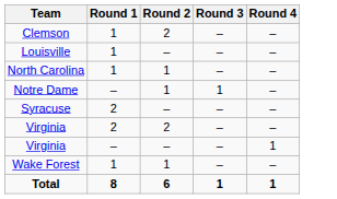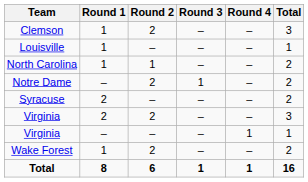 <table class="wikitable sortable" style="text-align:center;">
 <tr>
 <th>Team</th>
 <th>Round 1</th>
 <th>Round 2</th>
 <th>Round 3</th>
 <th>Round 4</th>
+<th>Total</th>
 </tr>
 <tr>
 <td><a href='#'>Clemson</a></td>
 <td>1</td>
 <td>2</td>
 <td>–</td>
 <td>–</td>
+<td>3</td>
 </tr>
 <tr>
 <td><a href='#'>Louisville</a></td>
 <td>1</td>
 <td>–</td>
 <td>–</td>
 <td>–</td>
+<td>1</td>
 </tr>
 <tr>
 <td><a href='#'>North Carolina</a></td>
 <td>1</td>
 <td>1</td>
 <td>–</td>
 <td>–</td>
+<td>2</td>
 </tr>
 <tr>
 <td><a href='#'>Notre Dame</a></td>
 <td>–</td>
-<td>1</td>
+<td>2</td>
 <td>1</td>
 <td>–</td>
+<td>2</td>
 </tr>
 <tr>
 <td><a href='#'>Syracuse</a></td>
 <td>2</td>
 <td>–</td>
 <td>–</td>
 <td>–</td>
+<td>2</td>
 </tr>
 <tr>
 <td><a href='#'>Virginia</a></td>
 <td>2</td>
 <td>2</td>
 <td>–</td>
 <td>–</td>
+<td>3</td>
 </tr>
 <tr>
 <td><a href='#'>Virginia</a></td>
 <td>–</td>
 <td>–</td>
 <td>–</td>
 <td>1</td>
+<td>1</td>
 </tr>
 <tr>
 <td><a href='#'>Wake Forest</a></td>
 <td>1</td>
-<td>1</td>
+<td>2</td>
 <td>–</td>
 <td>–</td>
+<td>2</td>
 </tr>
 <tr>
 <td><strong>Total</strong></td>
 <td><strong>8</strong></td>
 <td><strong>6</strong></td>
 <td><strong>1</strong></td>
 <td><strong>1</strong></td>
+<td><strong>16</strong></td>
 </tr>
 </table>
